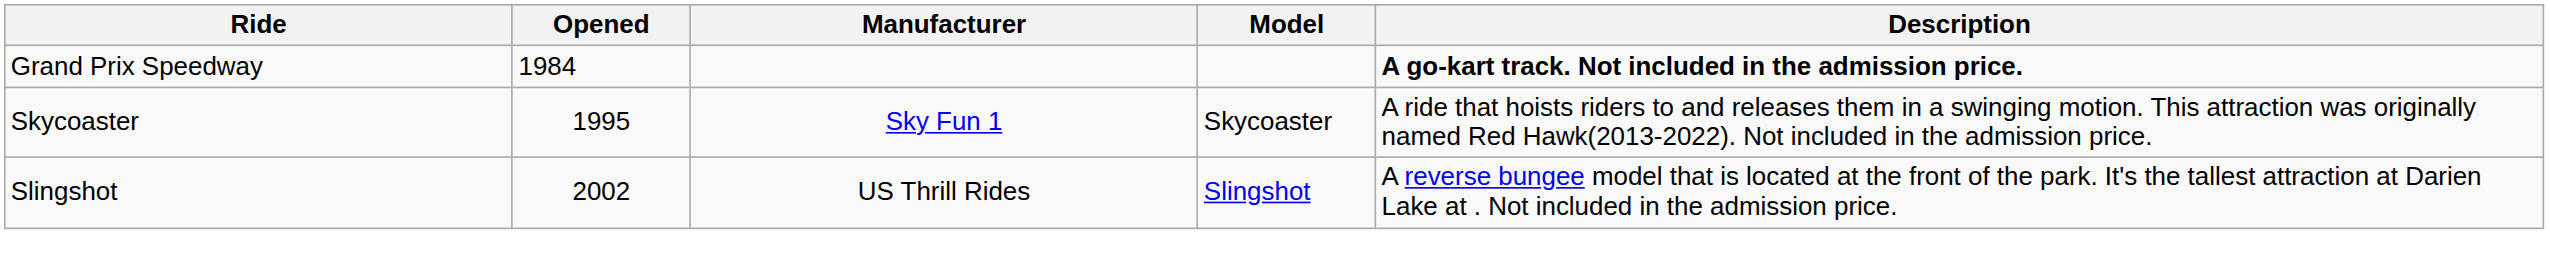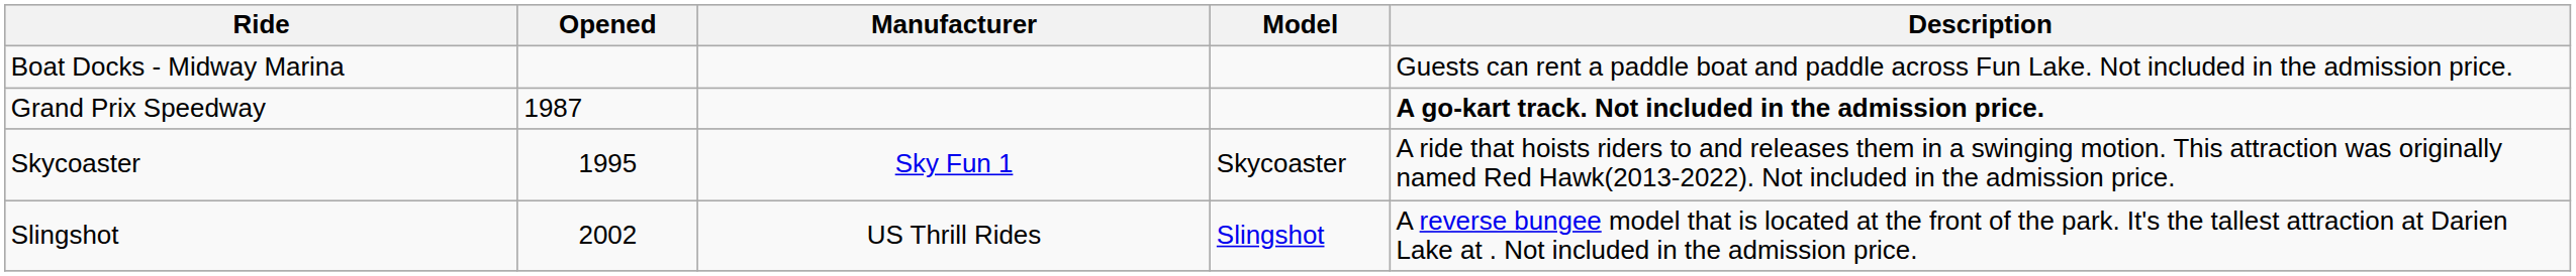 <table class="wikitable sortable">
 <tr>
 <th style="width:20%;">Ride</th>
 <th style="width:7%;">Opened</th>
 <th style="width:20%;">Manufacturer</th>
 <th style="width:7%;">Model</th>
 <th style="width:50%;">Description</th>
 </tr>
 <tr>
+<td>Boat Docks - Midway Marina</td>
+<td></td>
+<td></td>
+<td></td>
+<td>Guests can rent a paddle boat and paddle across Fun Lake. Not included in the admission price.</td>
+</tr>
+<tr>
 <td>Grand Prix Speedway</td>
-<td>1984</td>
+<td>1987</td>
 <td></td>
 <td></td>
 <td><strong>A go-kart track. Not included in the admission price.</strong></td>
 </tr>
 <tr>
 <td>Skycoaster</td>
 <td style="text-align:center">1995</td>
 <td style="text-align:center"><a href='#'>Sky Fun 1</a></td>
 <td>Skycoaster</td>
 <td>A ride that hoists riders to  and releases them in a swinging motion. This attraction was originally named Red Hawk(2013-2022). Not included in the admission price.</td>
 </tr>
 <tr>
 <td>Slingshot</td>
 <td style="text-align:center">2002</td>
 <td style="text-align:center">US Thrill Rides</td>
 <td><a href='#'>Slingshot</a></td>
 <td>A <a href='#'>reverse bungee</a> model that is located at the front of the park. It's the tallest attraction at Darien Lake at . Not included in the admission price.</td>
 </tr>
 </table>
